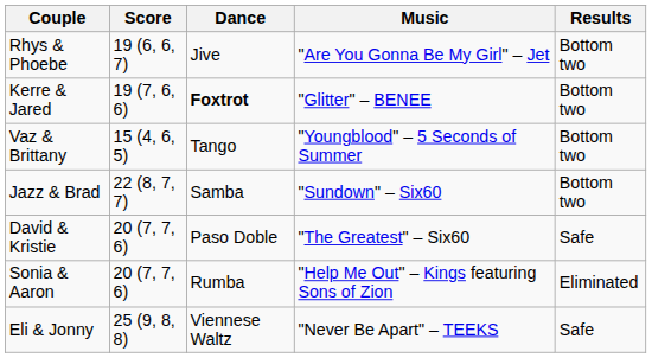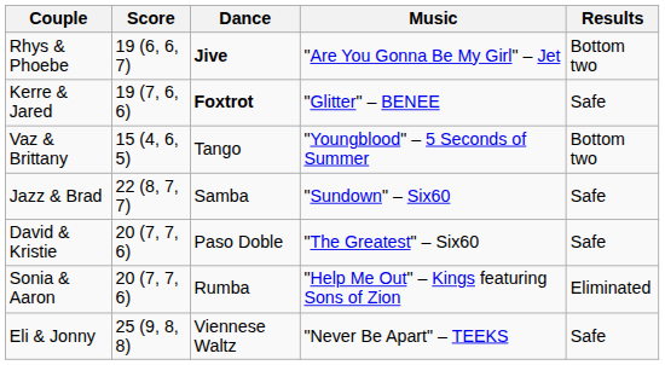 <table class="wikitable sortable">
 <tr>
 <th rowspan="1">Couple</th>
 <th colspan="1">Score</th>
 <th rowspan="1">Dance</th>
 <th rowspan="1">Music</th>
 <th rowspan="1">Results</th>
 </tr>
 <tr>
 <td>Rhys & Phoebe</td>
 <td>19 (6, 6, 7)</td>
-<td>Jive</td>
+<td><strong>Jive</strong></td>
 <td>"<a href='#'>Are You Gonna Be My Girl</a>" – <a href='#'>Jet</a></td>
 <td>Bottom two</td>
 </tr>
 <tr>
 <td>Kerre & Jared</td>
 <td>19 (7, 6, 6)</td>
 <td><strong>Foxtrot</strong></td>
 <td>"<a href='#'>Glitter</a>" – <a href='#'>BENEE</a></td>
-<td>Bottom two</td>
+<td>Safe</td>
 </tr>
 <tr>
 <td>Vaz & Brittany</td>
 <td>15 (4, 6, 5)</td>
 <td>Tango</td>
 <td>"<a href='#'>Youngblood</a>" – <a href='#'>5 Seconds of Summer</a></td>
 <td>Bottom two</td>
 </tr>
 <tr>
 <td>Jazz & Brad</td>
 <td>22 (8, 7, 7)</td>
 <td>Samba</td>
 <td>"<a href='#'>Sundown</a>" – <a href='#'>Six60</a></td>
-<td>Bottom two</td>
+<td>Safe</td>
 </tr>
 <tr>
 <td>David & Kristie</td>
 <td>20 (7, 7, 6)</td>
 <td>Paso Doble</td>
 <td>"<a href='#'>The Greatest</a>" – Six60</td>
 <td>Safe</td>
 </tr>
 <tr>
 <td>Sonia & Aaron</td>
 <td>20 (7, 7, 6)</td>
 <td>Rumba</td>
 <td>"<a href='#'>Help Me Out</a>" – <a href='#'>Kings</a> featuring <a href='#'>Sons of Zion</a></td>
 <td>Eliminated</td>
 </tr>
 <tr>
 <td>Eli & Jonny</td>
 <td>25 (9, 8, 8)</td>
 <td>Viennese Waltz</td>
 <td>"Never Be Apart" – <a href='#'>TEEKS</a></td>
 <td>Safe</td>
 </tr>
 </table>
